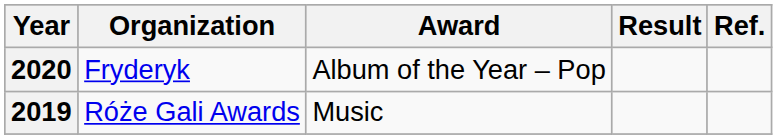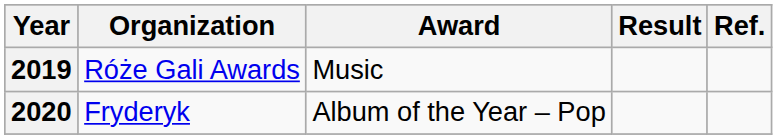 <table class="wikitable plainrowheaders">
 <tr>
 <th scope="col">Year</th>
 <th scope="col">Organization</th>
 <th scope="col">Award</th>
 <th scope="col">Result</th>
 <th scope="col">Ref.</th>
 </tr>
 <tr>
+<th scope="row">2019</th>
+<td><a href='#'>Róże Gali Awards</a></td>
+<td>Music</td>
+<td></td>
+<td style="text-align:center;"></td>
+</tr>
+<tr>
 <th scope="row">2020</th>
 <td><a href='#'>Fryderyk</a></td>
 <td>Album of the Year – Pop</td>
 <td></td>
 <td style="text-align:center;"></td>
 </tr>
-<tr>
-<th scope="row">2019</th>
-<td><a href='#'>Róże Gali Awards</a></td>
-<td>Music</td>
-<td></td>
-<td style="text-align:center;"></td>
-</tr>
 </table>
